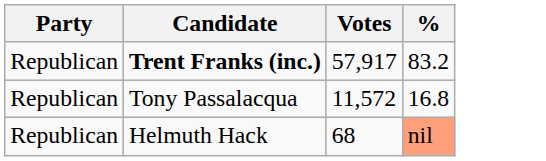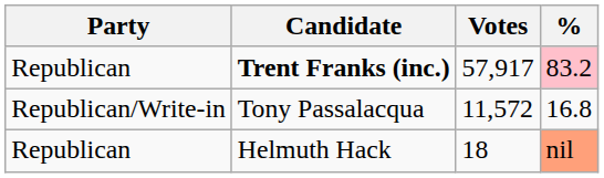 <table class="wikitable">
 <tr>
 <th>Party</th>
 <th>Candidate</th>
 <th>Votes</th>
 <th>%</th>
 </tr>
 <tr>
 <td>Republican</td>
 <td><strong>Trent Franks (inc.)</strong></td>
 <td>57,917</td>
-<td>83.2</td>
+<td style="background: pink;">83.2</td>
 </tr>
 <tr>
-<td>Republican</td>
+<td>Republican/Write-in</td>
 <td>Tony Passalacqua</td>
 <td>11,572</td>
 <td>16.8</td>
 </tr>
 <tr>
 <td>Republican</td>
 <td>Helmuth Hack</td>
-<td>68</td>
+<td>18</td>
 <td style="background: lightsalmon;">nil</td>
 </tr>
 </table>
